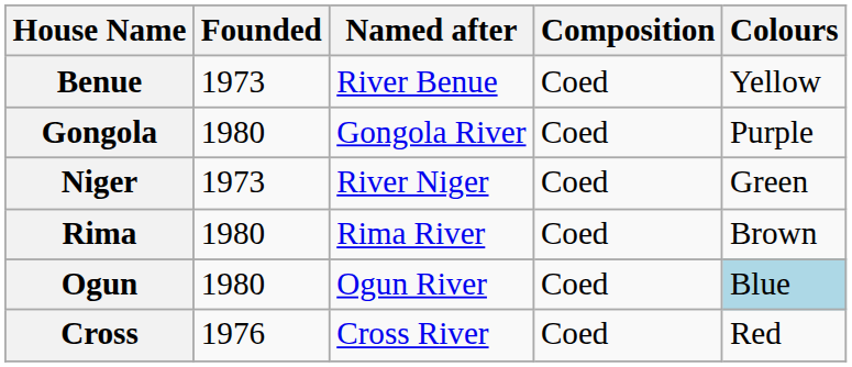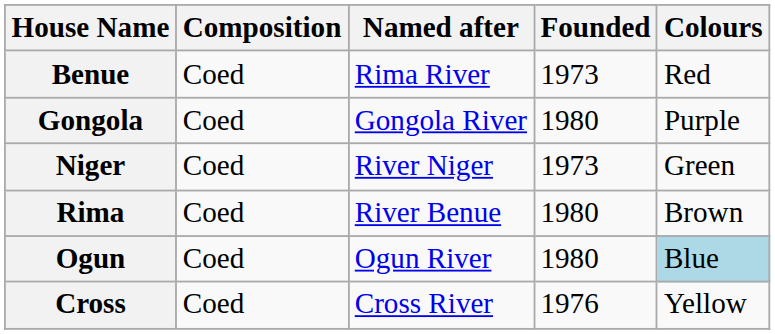 <table class="wikitable">
 <tr>
 <th>House Name</th>
+<th>Composition</th>
+<th>Named after</th>
 <th>Founded</th>
-<th>Named after</th>
-<th>Composition</th>
 <th>Colours</th>
 </tr>
 <tr>
 <th>Benue</th>
+<td>Coed</td>
+<td><a href='#'>Rima River</a></td>
 <td>1973</td>
-<td><a href='#'>River Benue</a></td>
-<td>Coed</td>
-<td>Yellow</td>
+<td>Red</td>
 </tr>
 <tr>
 <th>Gongola</th>
+<td>Coed</td>
+<td><a href='#'>Gongola River</a></td>
 <td>1980</td>
-<td><a href='#'>Gongola River</a></td>
-<td>Coed</td>
 <td>Purple</td>
 </tr>
 <tr>
 <th>Niger</th>
+<td>Coed</td>
+<td><a href='#'>River Niger</a></td>
 <td>1973</td>
-<td><a href='#'>River Niger</a></td>
-<td>Coed</td>
 <td>Green</td>
 </tr>
 <tr>
 <th>Rima</th>
+<td>Coed</td>
+<td><a href='#'>River Benue</a></td>
 <td>1980</td>
-<td><a href='#'>Rima River</a></td>
-<td>Coed</td>
 <td>Brown</td>
 </tr>
 <tr>
 <th>Ogun</th>
+<td>Coed</td>
+<td><a href='#'>Ogun River</a></td>
 <td>1980</td>
-<td><a href='#'>Ogun River</a></td>
-<td>Coed</td>
 <td style="background: lightblue;">Blue</td>
 </tr>
 <tr>
 <th>Cross</th>
+<td>Coed</td>
+<td><a href='#'>Cross River</a></td>
 <td>1976</td>
-<td><a href='#'>Cross River</a></td>
-<td>Coed</td>
-<td>Red</td>
+<td>Yellow</td>
 </tr>
 </table>
